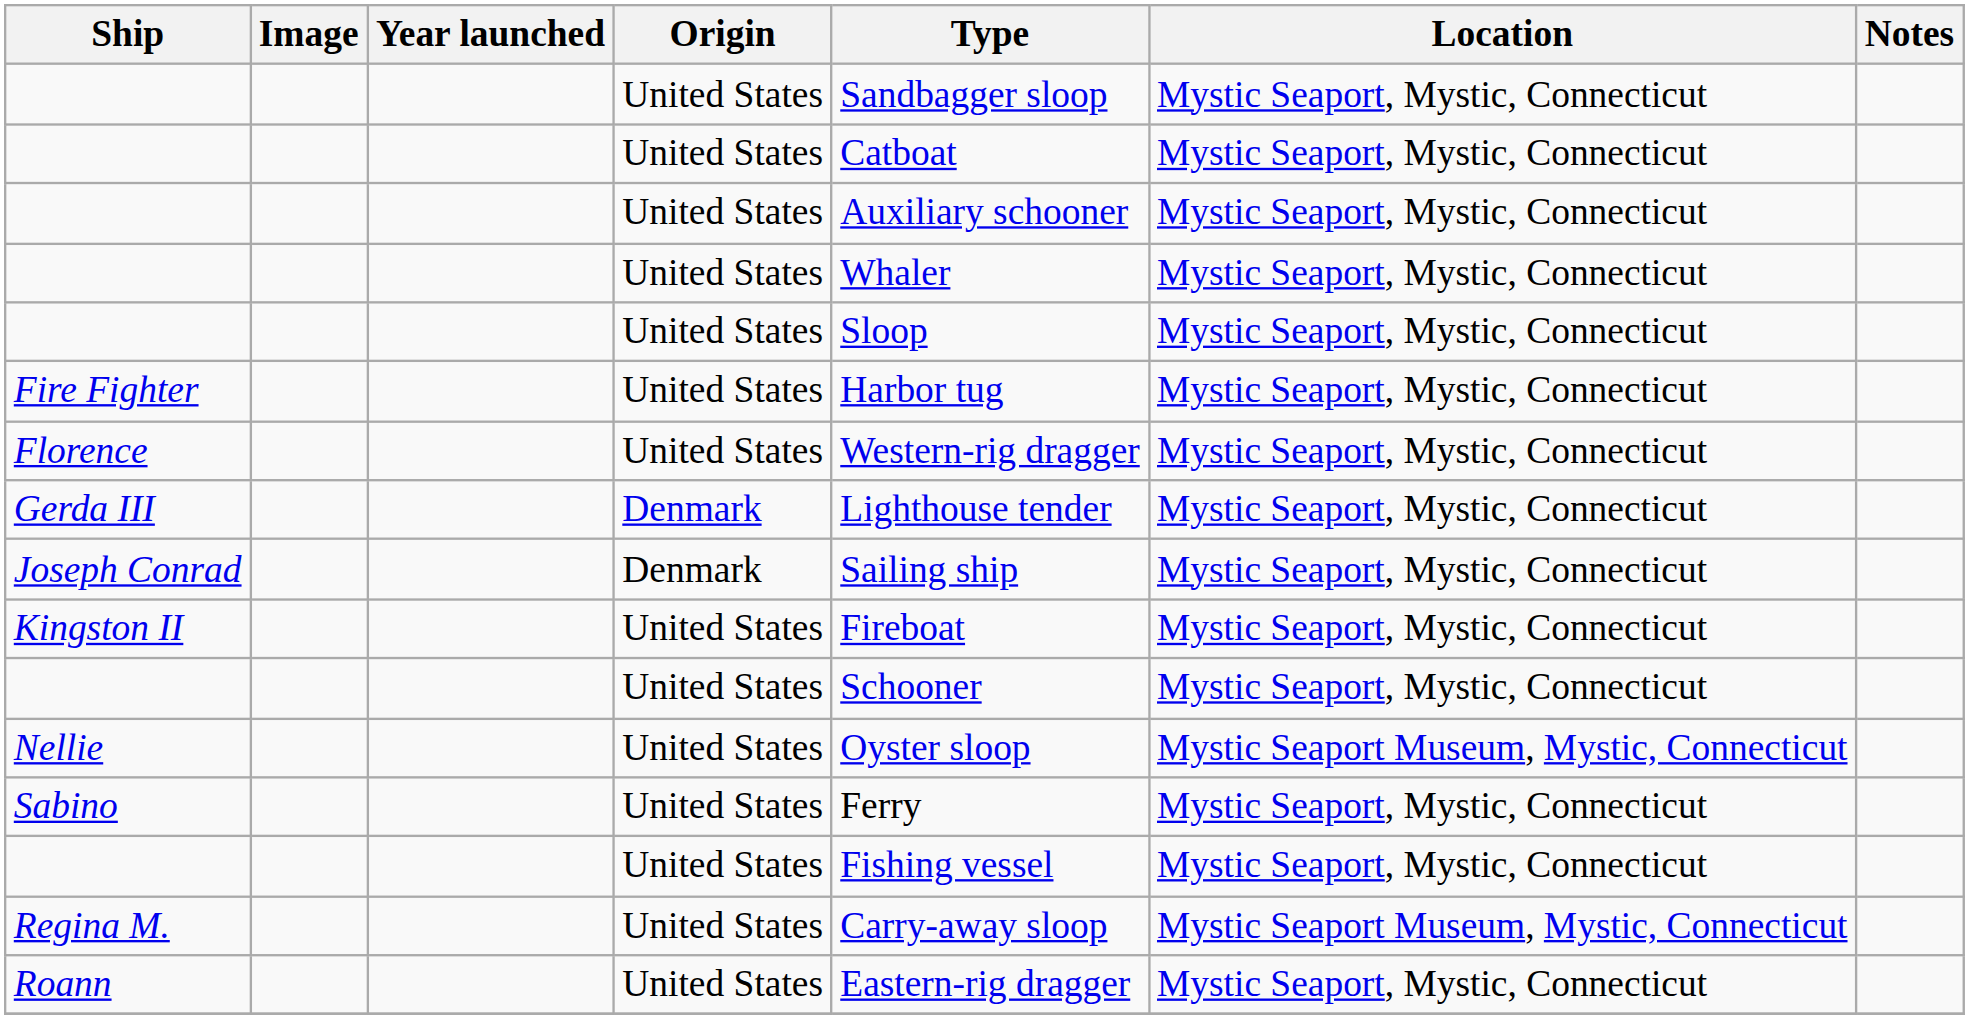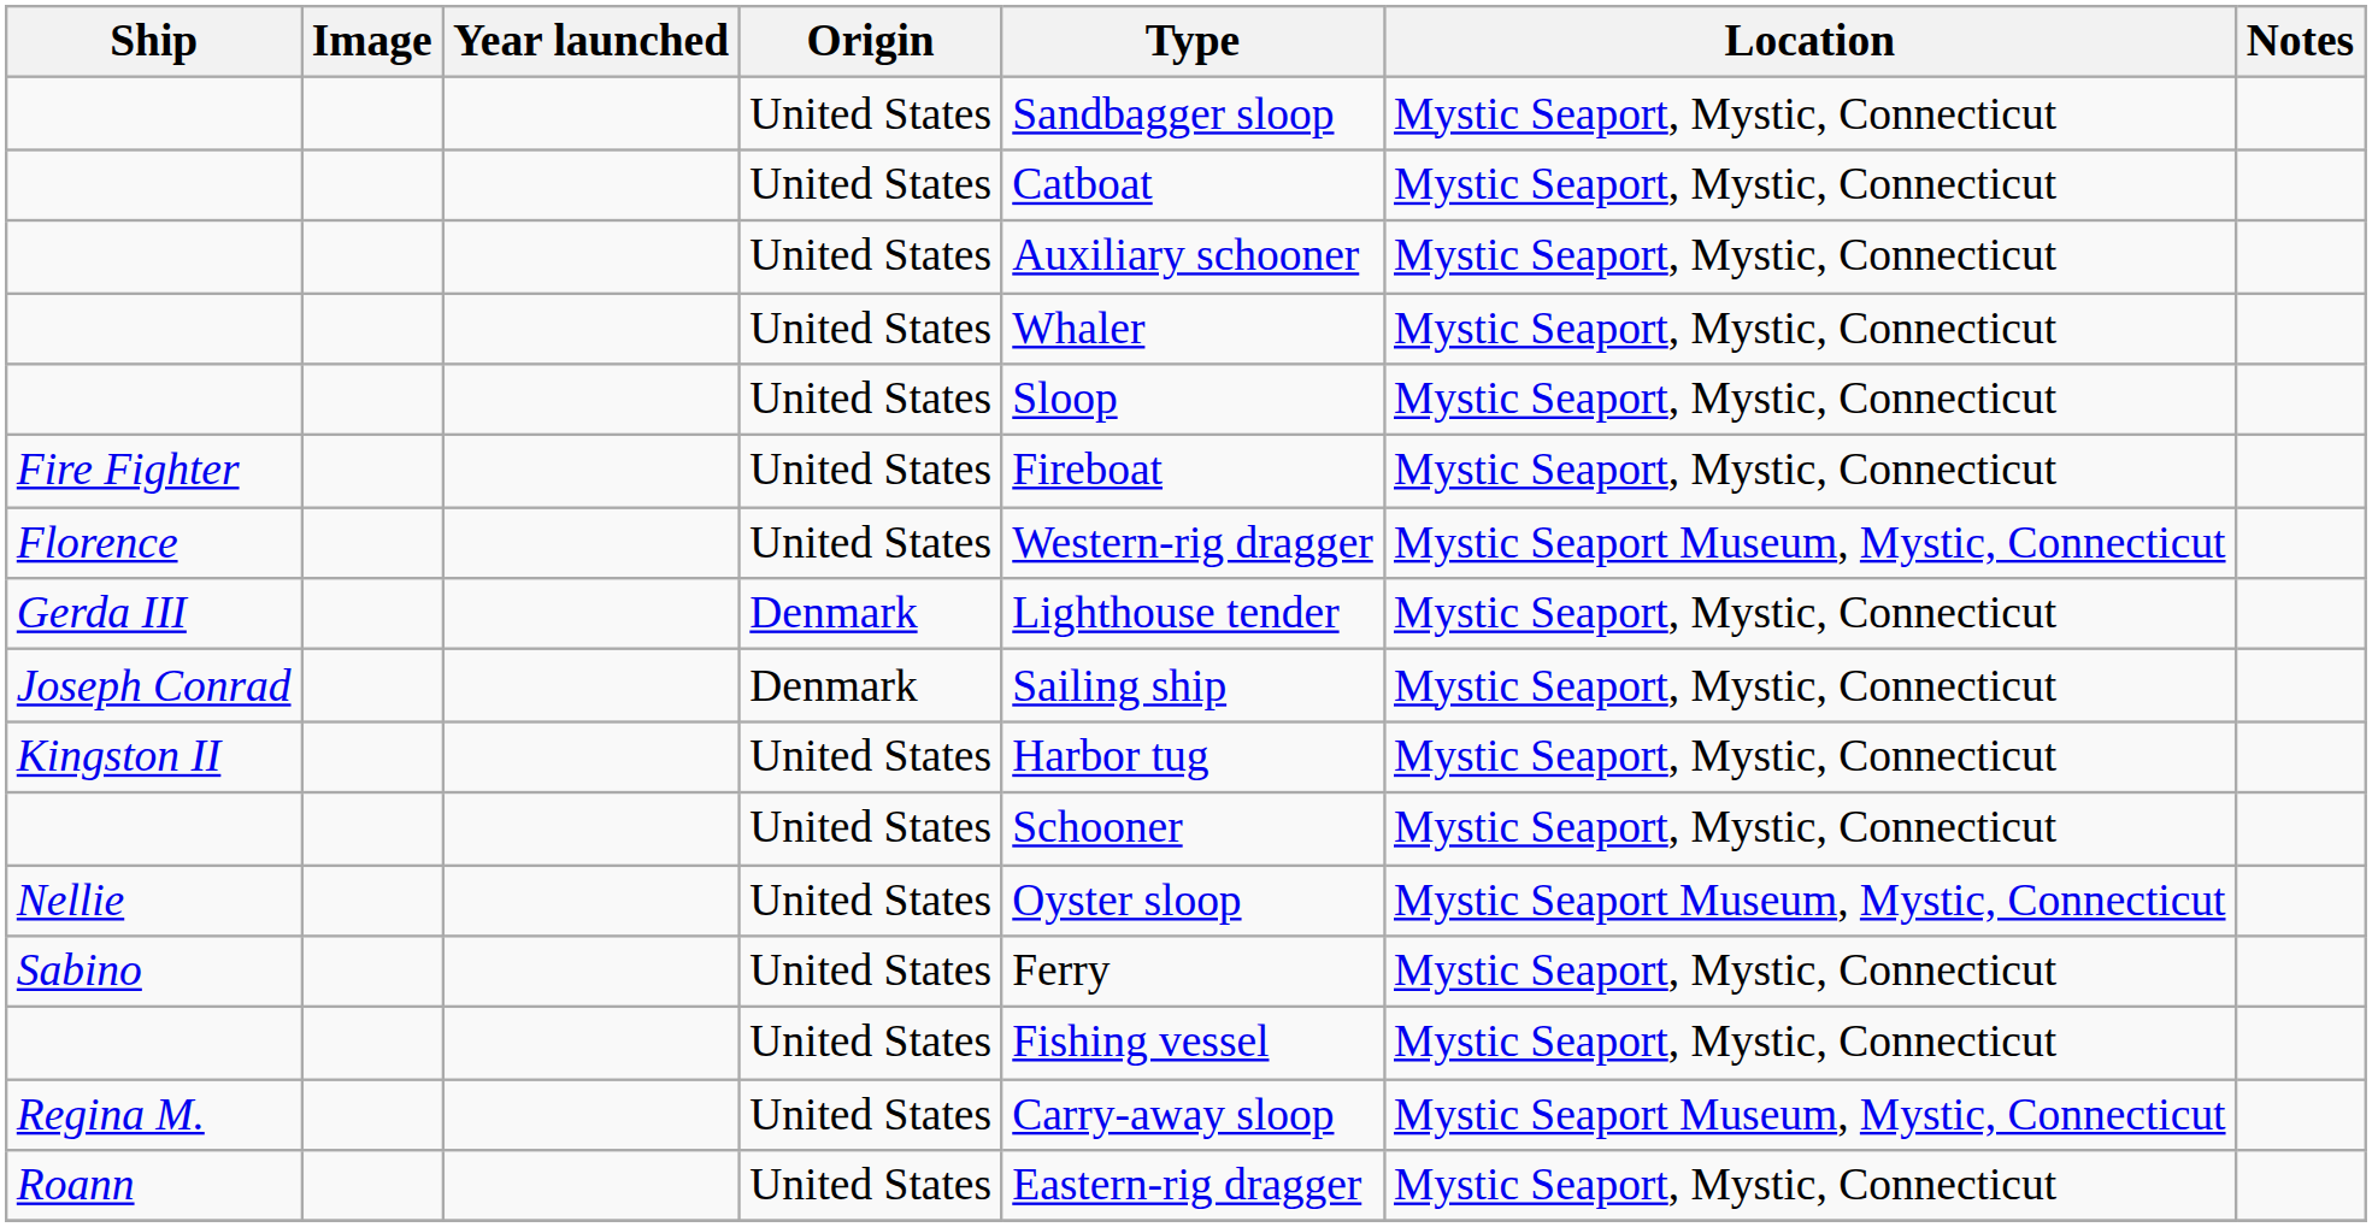 <table class="wikitable sortable">
 <tr>
 <th>Ship</th>
 <th>Image</th>
 <th>Year launched</th>
 <th>Origin</th>
 <th>Type</th>
 <th>Location</th>
 <th>Notes</th>
 </tr>
 <tr>
 <td data-sort-value=Annie></td>
 <td></td>
 <td></td>
 <td> United States</td>
 <td><a href='#'>Sandbagger sloop</a></td>
 <td><a href='#'>Mystic Seaport</a>, Mystic, Connecticut<br></td>
 </tr>
 <tr>
 <td data-sort-value=Breck Marshal></td>
 <td></td>
 <td></td>
 <td> United States</td>
 <td><a href='#'>Catboat</a></td>
 <td><a href='#'>Mystic Seaport</a>, Mystic, Connecticut</td>
 <td></td>
 </tr>
 <tr>
 <td data-sort-value=Brilliant></td>
 <td></td>
 <td></td>
 <td> United States</td>
 <td><a href='#'>Auxiliary schooner</a></td>
 <td><a href='#'>Mystic Seaport</a>, Mystic, Connecticut</td>
 <td></td>
 </tr>
 <tr>
 <td data-sort-value=Charles W. Morgan></td>
 <td></td>
 <td></td>
 <td> United States</td>
 <td><a href='#'>Whaler</a></td>
 <td><a href='#'>Mystic Seaport</a>, Mystic, Connecticut<br></td>
 <td></td>
 </tr>
 <tr>
 <td data-sort-value=Emma C. Berry></td>
 <td></td>
 <td></td>
 <td> United States</td>
 <td><a href='#'>Sloop</a></td>
 <td><a href='#'>Mystic Seaport</a>, Mystic, Connecticut</td>
 <td></td>
 </tr>
 <tr>
 <td data-sort-value=Fire Fighter><em><a href='#'>Fire Fighter</a></em></td>
 <td></td>
 <td></td>
 <td> United States</td>
-<td><a href='#'>Harbor tug</a></td>
+<td><a href='#'>Fireboat</a></td>
 <td><a href='#'>Mystic Seaport</a>, Mystic, Connecticut</td>
 <td></td>
 </tr>
 <tr>
 <td data-sort-value=Florence><em><a href='#'>Florence</a></em></td>
 <td></td>
 <td></td>
 <td> United States</td>
 <td><a href='#'>Western-rig dragger</a></td>
-<td><a href='#'>Mystic Seaport</a>, Mystic, Connecticut</td>
+<td><a href='#'>Mystic Seaport Museum</a>, <a href='#'>Mystic, Connecticut</a></td>
 <td></td>
 </tr>
 <tr>
 <td data-sort-value=Gerda III><em><a href='#'>Gerda III</a></em></td>
 <td></td>
 <td></td>
 <td> <a href='#'>Denmark</a></td>
 <td><a href='#'>Lighthouse tender</a></td>
 <td><a href='#'>Mystic Seaport</a>, Mystic, Connecticut</td>
 <td></td>
 </tr>
 <tr>
 <td data-sort-value=Joseph Conrad><em><a href='#'>Joseph Conrad</a></em></td>
 <td></td>
 <td></td>
 <td> Denmark</td>
 <td><a href='#'>Sailing ship</a></td>
 <td><a href='#'>Mystic Seaport</a>, Mystic, Connecticut<br></td>
 </tr>
 <tr>
 <td data-sort-value=Kingston II><em><a href='#'>Kingston II</a></em></td>
 <td></td>
 <td></td>
 <td> United States</td>
-<td><a href='#'>Fireboat</a></td>
+<td><a href='#'>Harbor tug</a></td>
 <td><a href='#'>Mystic Seaport</a>, Mystic, Connecticut<br></td>
 <td></td>
 </tr>
 <tr>
 <td data-sort-value=L. A. Dunton></td>
 <td></td>
 <td></td>
 <td> United States</td>
 <td><a href='#'>Schooner</a></td>
 <td><a href='#'>Mystic Seaport</a>, Mystic, Connecticut</td>
 <td></td>
 </tr>
 <tr>
 <td data-sort-value=Nellie><a href='#'><em>Nellie</em></a></td>
 <td></td>
 <td></td>
 <td> United States</td>
 <td><a href='#'>Oyster sloop</a></td>
 <td><a href='#'>Mystic Seaport Museum</a>, <a href='#'>Mystic, Connecticut</a></td>
 <td></td>
 </tr>
 <tr>
 <td data-sort-value=Sabino><a href='#'><em>Sabino</em></a></td>
 <td></td>
 <td></td>
 <td> United States</td>
 <td>Ferry</td>
 <td><a href='#'>Mystic Seaport</a>, Mystic, Connecticut<br></td>
 <td></td>
 </tr>
 <tr>
 <td data-sort-value=Star></td>
 <td></td>
 <td></td>
 <td> United States</td>
 <td><a href='#'>Fishing vessel</a></td>
 <td><a href='#'>Mystic Seaport</a>, Mystic, Connecticut</td>
 <td></td>
 </tr>
 <tr>
 <td data-sort-value=Regina M.><em><a href='#'>Regina M.</a></em></td>
 <td></td>
 <td></td>
 <td> United States</td>
 <td><a href='#'>Carry-away sloop</a></td>
 <td><a href='#'>Mystic Seaport Museum</a>, <a href='#'>Mystic, Connecticut</a></td>
 <td></td>
 </tr>
 <tr>
 <td data-sort-value=Roann><a href='#'><em>Roann</em></a></td>
 <td></td>
 <td></td>
 <td> United States</td>
 <td><a href='#'>Eastern-rig dragger</a></td>
 <td><a href='#'>Mystic Seaport</a>, Mystic, Connecticut</td>
 <td></td>
 </tr>
 <tr>
 </tr>
 </table>
